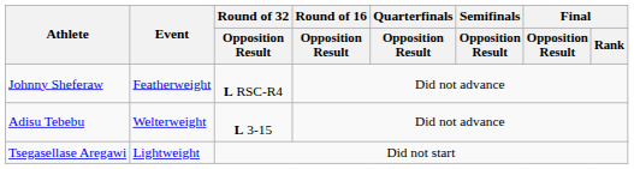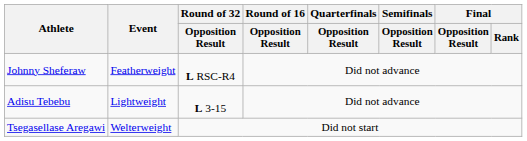 <table class="wikitable" style="font-size:90%">
 <tr>
 <th rowspan="2">Athlete</th>
 <th rowspan="2">Event</th>
 <th>Round of 32</th>
 <th>Round of 16</th>
 <th>Quarterfinals</th>
 <th>Semifinals</th>
 <th colspan=2>Final</th>
 </tr>
 <tr style="font-size:95%">
 <th>Opposition<br>Result</th>
 <th>Opposition<br>Result</th>
 <th>Opposition<br>Result</th>
 <th>Opposition<br>Result</th>
 <th>Opposition<br>Result</th>
 <th>Rank</th>
 </tr>
 <tr align=center>
 <td align=left><a href='#'>Johnny Sheferaw</a></td>
 <td align=left><a href='#'>Featherweight</a></td>
 <td><br><strong>L</strong> RSC-R4</td>
 <td colspan=5>Did not advance</td>
 </tr>
 <tr align=center>
 <td align=left><a href='#'>Adisu Tebebu</a></td>
-<td align=left><a href='#'>Welterweight</a></td>
+<td align=left><a href='#'>Lightweight</a></td>
 <td><br><strong>L</strong> 3-15</td>
 <td colspan=5>Did not advance</td>
 </tr>
 <tr align=center>
 <td align=left><a href='#'>Tsegasellase Aregawi</a></td>
-<td align=left><a href='#'>Lightweight</a></td>
+<td align=left><a href='#'>Welterweight</a></td>
 <td colspan=6>Did not start</td>
 </tr>
 </table>
